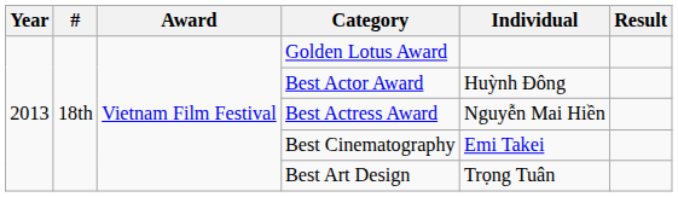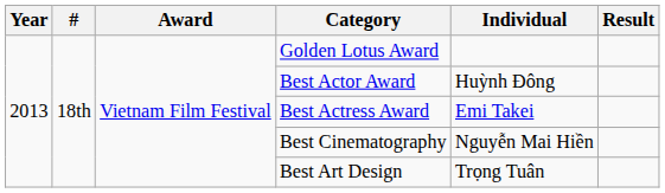 <table class="wikitable">
 <tr align=center>
 <th>Year</th>
 <th>#</th>
 <th>Award</th>
 <th>Category</th>
 <th>Individual</th>
 <th>Result</th>
 </tr>
 <tr>
 <td rowspan=5>2013</td>
 <td rowspan=5>18th</td>
 <td rowspan=5><a href='#'>Vietnam Film Festival</a></td>
 <td><a href='#'>Golden Lotus Award</a></td>
 <td></td>
 <td></td>
 </tr>
 <tr>
 <td><a href='#'>Best Actor Award</a></td>
 <td>Huỳnh Đông</td>
 <td></td>
 </tr>
 <tr>
 <td><a href='#'>Best Actress Award</a></td>
-<td>Nguyễn Mai Hiền</td>
+<td><a href='#'>Emi Takei</a></td>
 <td></td>
 </tr>
 <tr>
 <td>Best Cinematography</td>
-<td><a href='#'>Emi Takei</a></td>
+<td>Nguyễn Mai Hiền</td>
 <td></td>
 </tr>
 <tr>
 <td>Best Art Design</td>
 <td>Trọng Tuân</td>
 <td></td>
 </tr>
 </table>
